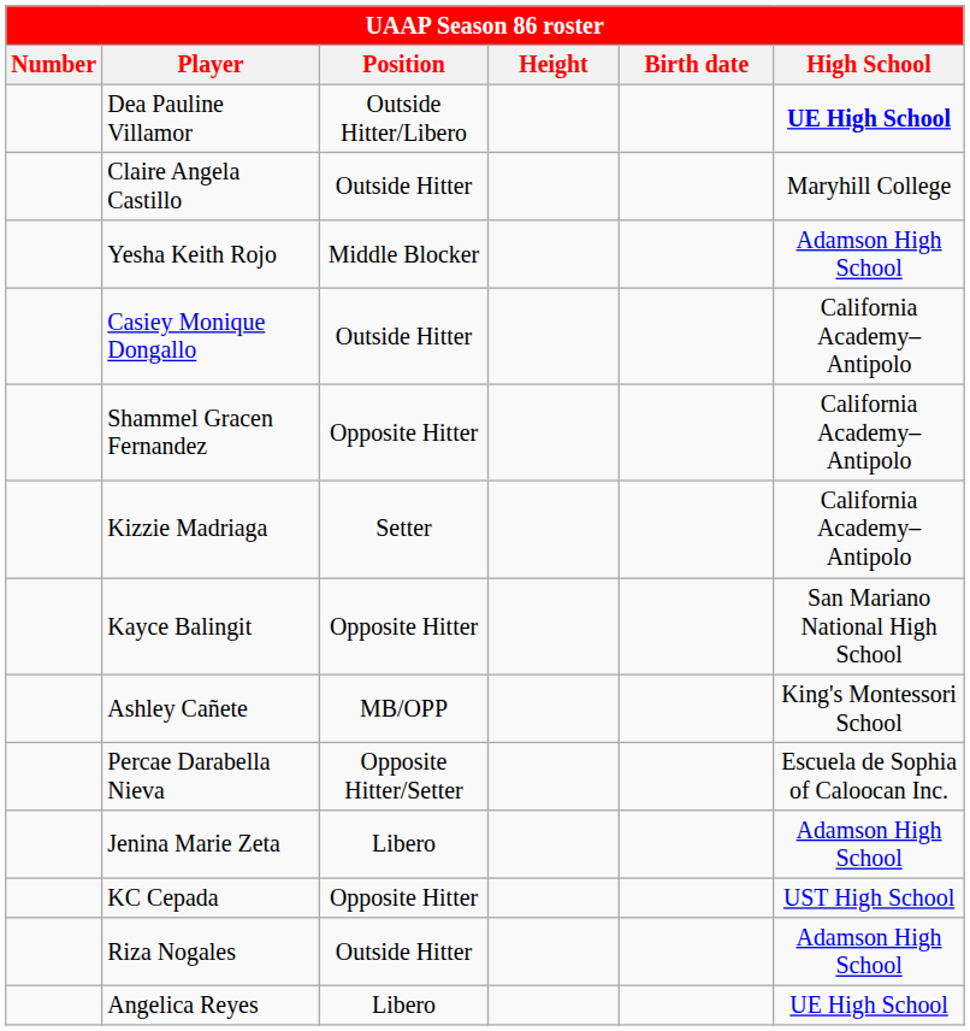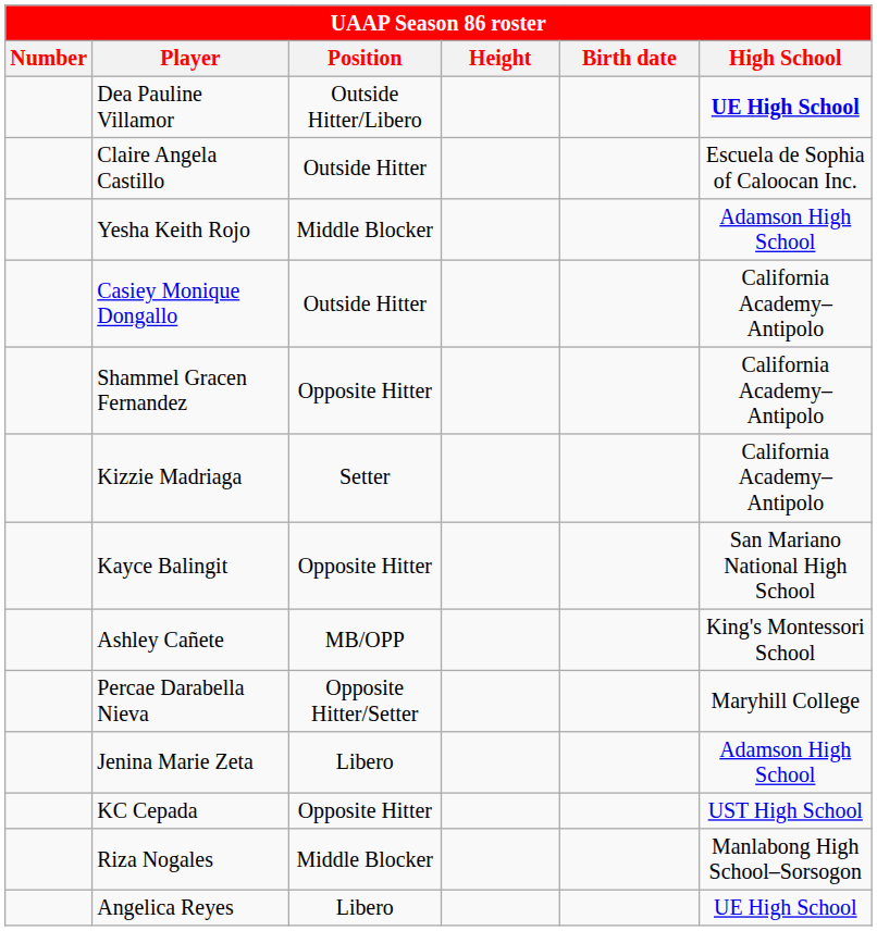 <table class="wikitable sortable" style="font-size:95%; text-align:left;">
 <tr>
 <th colspan="7" style= "background: red; color: white; text-align: center"><strong>UAAP Season 86 roster</strong></th>
 </tr>
 <tr style="background:#FFFFFF; color: red">
 <th style= "align=center; width:1em;">Number</th>
 <th style= "align=center;width:17em;">Player</th>
 <th style= "align=center; width:9em;">Position</th>
 <th style= "align=center; width:9em;">Height</th>
 <th style= "align=center; width:13em;">Birth date</th>
 <th style= "align=center; width:13em;">High School</th>
 </tr>
 <tr align=center>
 <td></td>
 <td align=left>Dea Pauline Villamor</td>
 <td>Outside Hitter/Libero</td>
 <td></td>
 <td></td>
 <td><strong><a href='#'>UE High School</a></strong></td>
 </tr>
 <tr align=center>
 <td></td>
 <td align=left>Claire Angela Castillo</td>
 <td>Outside Hitter</td>
 <td></td>
 <td></td>
-<td>Maryhill College</td>
+<td>Escuela de Sophia of Caloocan Inc.</td>
 </tr>
 <tr align=center>
 <td></td>
 <td align=left>Yesha Keith Rojo</td>
 <td>Middle Blocker</td>
 <td></td>
 <td></td>
 <td><a href='#'>Adamson High School</a></td>
 </tr>
 <tr align=center>
 <td></td>
 <td align=left><a href='#'>Casiey Monique Dongallo</a></td>
 <td>Outside Hitter</td>
 <td></td>
 <td align=right></td>
 <td>California Academy–Antipolo</td>
 </tr>
 <tr align=center>
 <td></td>
 <td align=left>Shammel Gracen Fernandez</td>
 <td>Opposite Hitter</td>
 <td></td>
 <td></td>
 <td>California Academy–Antipolo</td>
 </tr>
 <tr align=center>
 <td></td>
 <td align=left>Kizzie Madriaga</td>
 <td>Setter</td>
 <td></td>
 <td></td>
 <td>California Academy–Antipolo</td>
 </tr>
 <tr align=center>
 <td></td>
 <td align=left>Kayce Balingit</td>
 <td>Opposite Hitter</td>
 <td></td>
 <td align=right></td>
 <td>San Mariano National High School</td>
 </tr>
 <tr align=center>
 <td></td>
 <td align=left>Ashley Cañete</td>
 <td>MB/OPP</td>
 <td></td>
 <td></td>
 <td>King's Montessori School</td>
 </tr>
 <tr align=center>
 <td></td>
 <td align=left>Percae Darabella Nieva</td>
 <td>Opposite Hitter/Setter</td>
 <td></td>
 <td></td>
-<td>Escuela de Sophia of Caloocan Inc.</td>
+<td>Maryhill College</td>
 </tr>
 <tr align=center>
 <td></td>
 <td align=left>Jenina Marie Zeta</td>
 <td>Libero</td>
 <td></td>
 <td></td>
 <td><a href='#'>Adamson High School</a></td>
 </tr>
 <tr align=center>
 <td></td>
 <td align=left>KC Cepada</td>
 <td>Opposite Hitter</td>
 <td></td>
 <td></td>
 <td><a href='#'>UST High School</a></td>
 </tr>
 <tr align=center>
 <td></td>
 <td align=left>Riza Nogales</td>
-<td>Outside Hitter</td>
+<td>Middle Blocker</td>
 <td></td>
 <td align=right></td>
-<td><a href='#'>Adamson High School</a></td>
+<td>Manlabong High School–Sorsogon</td>
 </tr>
 <tr align=center>
 <td></td>
 <td align=left>Angelica Reyes</td>
 <td>Libero</td>
 <td></td>
 <td></td>
 <td><a href='#'>UE High School</a></td>
 </tr>
 </table>
